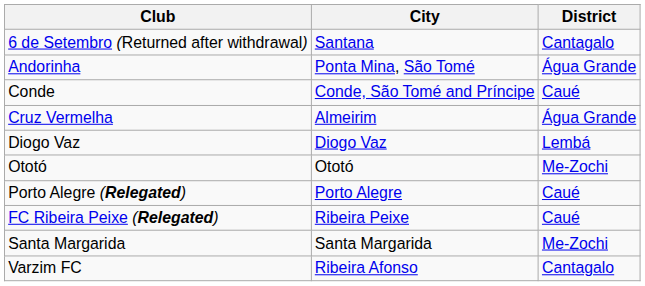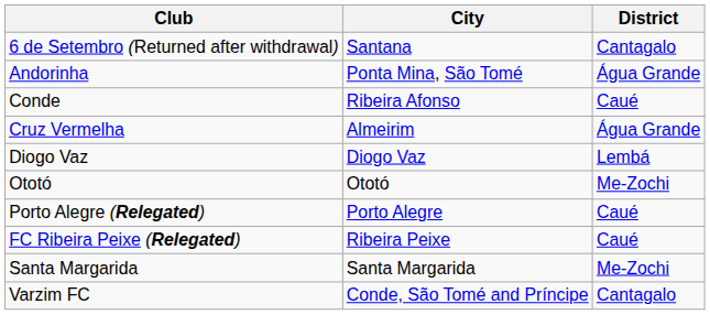 <table class="wikitable">
 <tr>
 <th>Club</th>
 <th>City</th>
 <th>District</th>
 </tr>
 <tr>
 <td><a href='#'>6 de Setembro</a> <em>(</em>Returned after withdrawal<em>)</em></td>
 <td><a href='#'>Santana</a></td>
 <td><a href='#'>Cantagalo</a></td>
 </tr>
 <tr>
 <td><a href='#'>Andorinha</a></td>
 <td><a href='#'>Ponta Mina</a>, <a href='#'>São Tomé</a></td>
 <td><a href='#'>Água Grande</a></td>
 </tr>
 <tr>
 <td>Conde</td>
-<td><a href='#'>Conde, São Tomé and Príncipe</a></td>
+<td><a href='#'>Ribeira Afonso</a></td>
 <td><a href='#'>Caué</a></td>
 </tr>
 <tr>
 <td><a href='#'>Cruz Vermelha</a></td>
 <td><a href='#'>Almeirim</a></td>
 <td><a href='#'>Água Grande</a></td>
 </tr>
 <tr>
 <td>Diogo Vaz</td>
 <td><a href='#'>Diogo Vaz</a></td>
 <td><a href='#'>Lembá</a></td>
 </tr>
 <tr>
 <td>Ototó</td>
 <td>Ototó</td>
 <td><a href='#'>Me-Zochi</a></td>
 </tr>
 <tr>
 <td>Porto Alegre <em>(<strong>Relegated</strong>)</em></td>
 <td><a href='#'>Porto Alegre</a></td>
 <td><a href='#'>Caué</a></td>
 </tr>
 <tr>
 <td><a href='#'>FC Ribeira Peixe</a> <em>(<strong>Relegated</strong>)</em></td>
 <td><a href='#'>Ribeira Peixe</a></td>
 <td><a href='#'>Caué</a></td>
 </tr>
 <tr>
 <td>Santa Margarida</td>
 <td>Santa Margarida</td>
 <td><a href='#'>Me-Zochi</a></td>
 </tr>
 <tr>
 <td>Varzim FC</td>
-<td><a href='#'>Ribeira Afonso</a></td>
+<td><a href='#'>Conde, São Tomé and Príncipe</a></td>
 <td><a href='#'>Cantagalo</a></td>
 </tr>
 </table>
